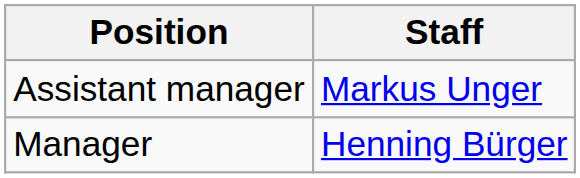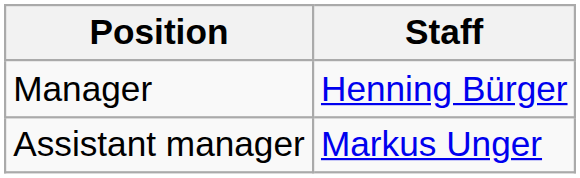 <table class="wikitable">
 <tr>
 <th>Position</th>
 <th>Staff</th>
 </tr>
 <tr>
+<td>Manager</td>
+<td><a href='#'>Henning Bürger</a></td>
+</tr>
+<tr>
 <td>Assistant manager</td>
 <td><a href='#'>Markus Unger</a></td>
 </tr>
-<tr>
-<td>Manager</td>
-<td><a href='#'>Henning Bürger</a></td>
-</tr>
 </table>
